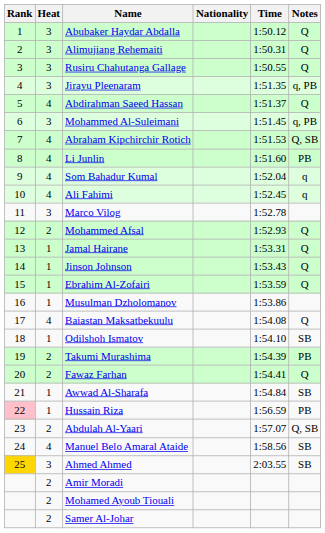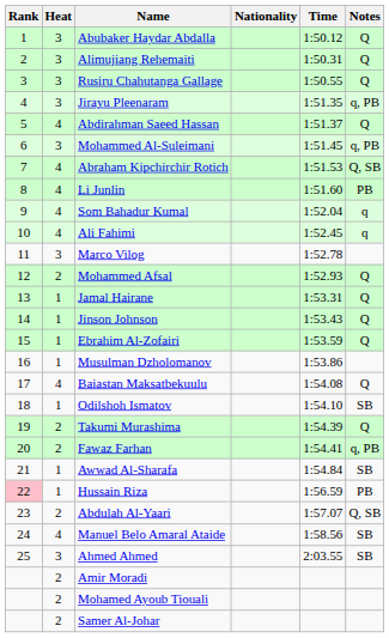 <table class="wikitable sortable" style="text-align:center; font-size:95%">
 <tr>
 <th>Rank</th>
 <th>Heat</th>
 <th>Name</th>
 <th>Nationality</th>
 <th>Time</th>
 <th>Notes</th>
 </tr>
 <tr bgcolor=ccffcc>
 <td>1</td>
 <td>3</td>
 <td align=left><a href='#'>Abubaker Haydar Abdalla</a></td>
 <td align=left></td>
 <td>1:50.12</td>
 <td>Q</td>
 </tr>
 <tr bgcolor=ccffcc>
 <td>2</td>
 <td>3</td>
 <td align=left><a href='#'>Alimujiang Rehemaiti</a></td>
 <td align=left></td>
 <td>1:50.31</td>
 <td>Q</td>
 </tr>
 <tr bgcolor=ccffcc>
 <td>3</td>
 <td>3</td>
 <td align=left><a href='#'>Rusiru Chahutanga Gallage</a></td>
 <td align=left></td>
 <td>1:50.55</td>
 <td>Q</td>
 </tr>
 <tr bgcolor=ddffdd>
 <td>4</td>
 <td>3</td>
 <td align=left><a href='#'>Jirayu Pleenaram</a></td>
 <td align=left></td>
 <td>1:51.35</td>
 <td>q, PB</td>
 </tr>
 <tr bgcolor=ccffcc>
 <td>5</td>
 <td>4</td>
 <td align=left><a href='#'>Abdirahman Saeed Hassan</a></td>
 <td align=left></td>
 <td>1:51.37</td>
 <td>Q</td>
 </tr>
 <tr bgcolor=ddffdd>
 <td>6</td>
 <td>3</td>
 <td align=left><a href='#'>Mohammed Al-Suleimani</a></td>
 <td align=left></td>
 <td>1:51.45</td>
 <td>q, PB</td>
 </tr>
 <tr bgcolor=ccffcc>
 <td>7</td>
 <td>4</td>
 <td align=left><a href='#'>Abraham Kipchirchir Rotich</a></td>
 <td align=left></td>
 <td>1:51.53</td>
 <td>Q, SB</td>
 </tr>
 <tr bgcolor=ccffcc>
 <td>8</td>
 <td>4</td>
 <td align=left><a href='#'>Li Junlin</a></td>
 <td align=left></td>
 <td>1:51.60</td>
 <td>PB</td>
 </tr>
 <tr bgcolor=ddffdd>
 <td>9</td>
 <td>4</td>
 <td align=left><a href='#'>Som Bahadur Kumal</a></td>
 <td align=left></td>
 <td>1:52.04</td>
 <td>q</td>
 </tr>
 <tr bgcolor=ddffdd>
 <td>10</td>
 <td>4</td>
 <td align=left><a href='#'>Ali Fahimi</a></td>
 <td align=left></td>
 <td>1:52.45</td>
 <td>q</td>
 </tr>
 <tr>
 <td>11</td>
 <td>3</td>
 <td align=left><a href='#'>Marco Vilog</a></td>
 <td align=left></td>
 <td>1:52.78</td>
 <td></td>
 </tr>
 <tr bgcolor=ccffcc>
 <td>12</td>
 <td>2</td>
 <td align=left><a href='#'>Mohammed Afsal</a></td>
 <td align=left></td>
 <td>1:52.93</td>
 <td>Q</td>
 </tr>
 <tr bgcolor=ccffcc>
 <td>13</td>
 <td>1</td>
 <td align=left><a href='#'>Jamal Hairane</a></td>
 <td align=left></td>
 <td>1:53.31</td>
 <td>Q</td>
 </tr>
 <tr bgcolor=ccffcc>
 <td>14</td>
 <td>1</td>
 <td align=left><a href='#'>Jinson Johnson</a></td>
 <td align=left></td>
 <td>1:53.43</td>
 <td>Q</td>
 </tr>
 <tr bgcolor=ccffcc>
 <td>15</td>
 <td>1</td>
 <td align=left><a href='#'>Ebrahim Al-Zofairi</a></td>
 <td align=left></td>
 <td>1:53.59</td>
 <td>Q</td>
 </tr>
 <tr>
 <td>16</td>
 <td>1</td>
 <td align=left><a href='#'>Musulman Dzholomanov</a></td>
 <td align=left></td>
 <td>1:53.86</td>
 <td></td>
 </tr>
 <tr>
 <td>17</td>
 <td>4</td>
 <td align=left><a href='#'>Baiastan Maksatbekuulu</a></td>
 <td align=left></td>
 <td>1:54.08</td>
 <td>Q</td>
 </tr>
 <tr>
 <td>18</td>
 <td>1</td>
 <td align=left><a href='#'>Odilshoh Ismatov</a></td>
 <td align=left></td>
 <td>1:54.10</td>
 <td>SB</td>
 </tr>
 <tr bgcolor=ccffcc>
 <td>19</td>
 <td>2</td>
 <td align=left><a href='#'>Takumi Murashima</a></td>
 <td align=left></td>
 <td>1:54.39</td>
-<td>PB</td>
+<td>Q</td>
 </tr>
 <tr bgcolor=ccffcc>
 <td>20</td>
 <td>2</td>
 <td align=left><a href='#'>Fawaz Farhan</a></td>
 <td align=left></td>
 <td>1:54.41</td>
-<td>Q</td>
+<td>q, PB</td>
 </tr>
 <tr>
 <td>21</td>
 <td>1</td>
 <td align=left><a href='#'>Awwad Al-Sharafa</a></td>
 <td align=left></td>
 <td>1:54.84</td>
 <td>SB</td>
 </tr>
 <tr>
 <td style="background: pink;">22</td>
 <td>1</td>
 <td align=left><a href='#'>Hussain Riza</a></td>
 <td align=left></td>
 <td>1:56.59</td>
 <td>PB</td>
 </tr>
 <tr>
 <td>23</td>
 <td>2</td>
 <td align=left><a href='#'>Abdulah Al-Yaari</a></td>
 <td align=left></td>
 <td>1:57.07</td>
 <td>Q, SB</td>
 </tr>
 <tr>
 <td>24</td>
 <td>4</td>
 <td align=left><a href='#'>Manuel Belo Amaral Ataide</a></td>
 <td align=left></td>
 <td>1:58.56</td>
 <td>SB</td>
 </tr>
 <tr>
-<td style="background: gold;">25</td>
+<td>25</td>
 <td>3</td>
 <td align=left><a href='#'>Ahmed Ahmed</a></td>
 <td align=left></td>
 <td>2:03.55</td>
 <td>SB</td>
 </tr>
 <tr>
 <td></td>
 <td>2</td>
 <td align=left><a href='#'>Amir Moradi</a></td>
 <td align=left></td>
 <td></td>
 <td></td>
 </tr>
 <tr>
 <td></td>
 <td>2</td>
 <td align=left><a href='#'>Mohamed Ayoub Tiouali</a></td>
 <td align=left></td>
 <td></td>
 <td></td>
 </tr>
 <tr>
 <td></td>
 <td>2</td>
 <td align=left><a href='#'>Samer Al-Johar</a></td>
 <td align=left></td>
 <td></td>
 <td></td>
 </tr>
 </table>
